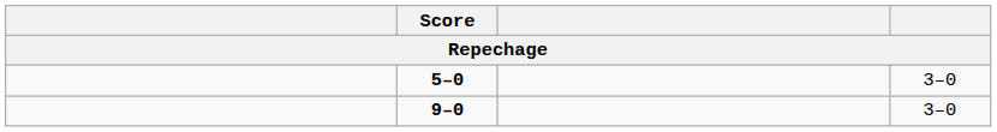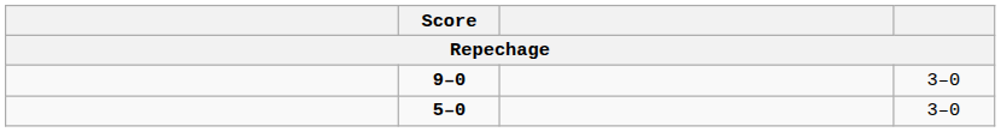 <table class="wikitable" style="text-align: left;">
 <tr>
 <th align="right" width="270"></th>
 <th width="65">Score</th>
 <th align="left" width="270"></th>
 <th width="65"></th>
 </tr>
 <tr>
 <th colspan=4>Repechage</th>
 </tr>
 <tr>
 <td><strong></strong></td>
-<td align="center"><strong>5–0</strong></td>
+<td align="center"><strong>9–0</strong></td>
 <td></td>
 <td align=center>3–0 <strong></strong></td>
 </tr>
 <tr>
 <td><strong></strong></td>
-<td align="center"><strong>9–0</strong></td>
+<td align="center"><strong>5–0</strong></td>
 <td></td>
 <td align=center>3–0 <strong></strong></td>
 </tr>
 </table>
